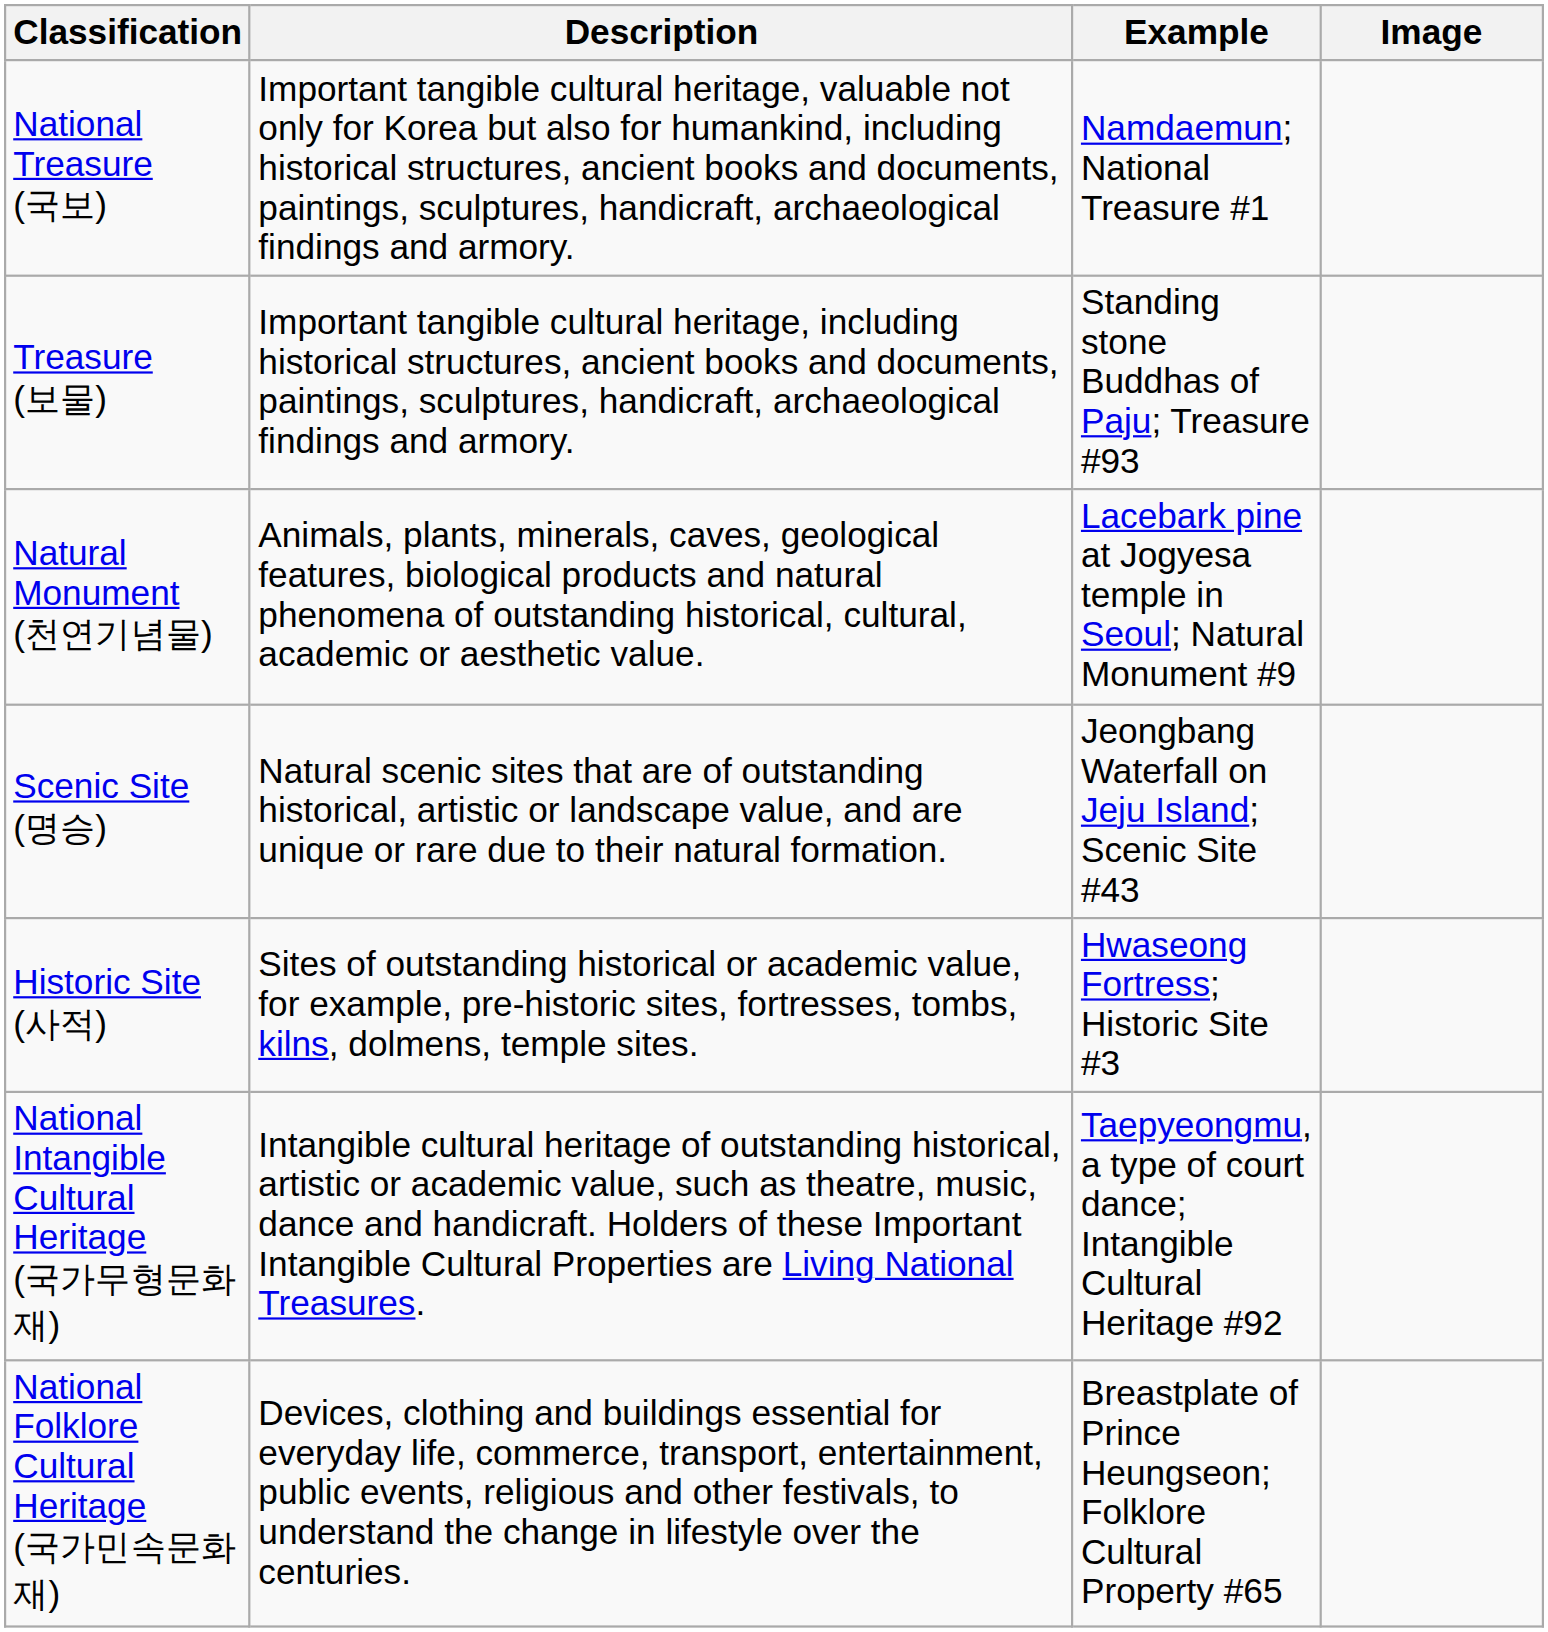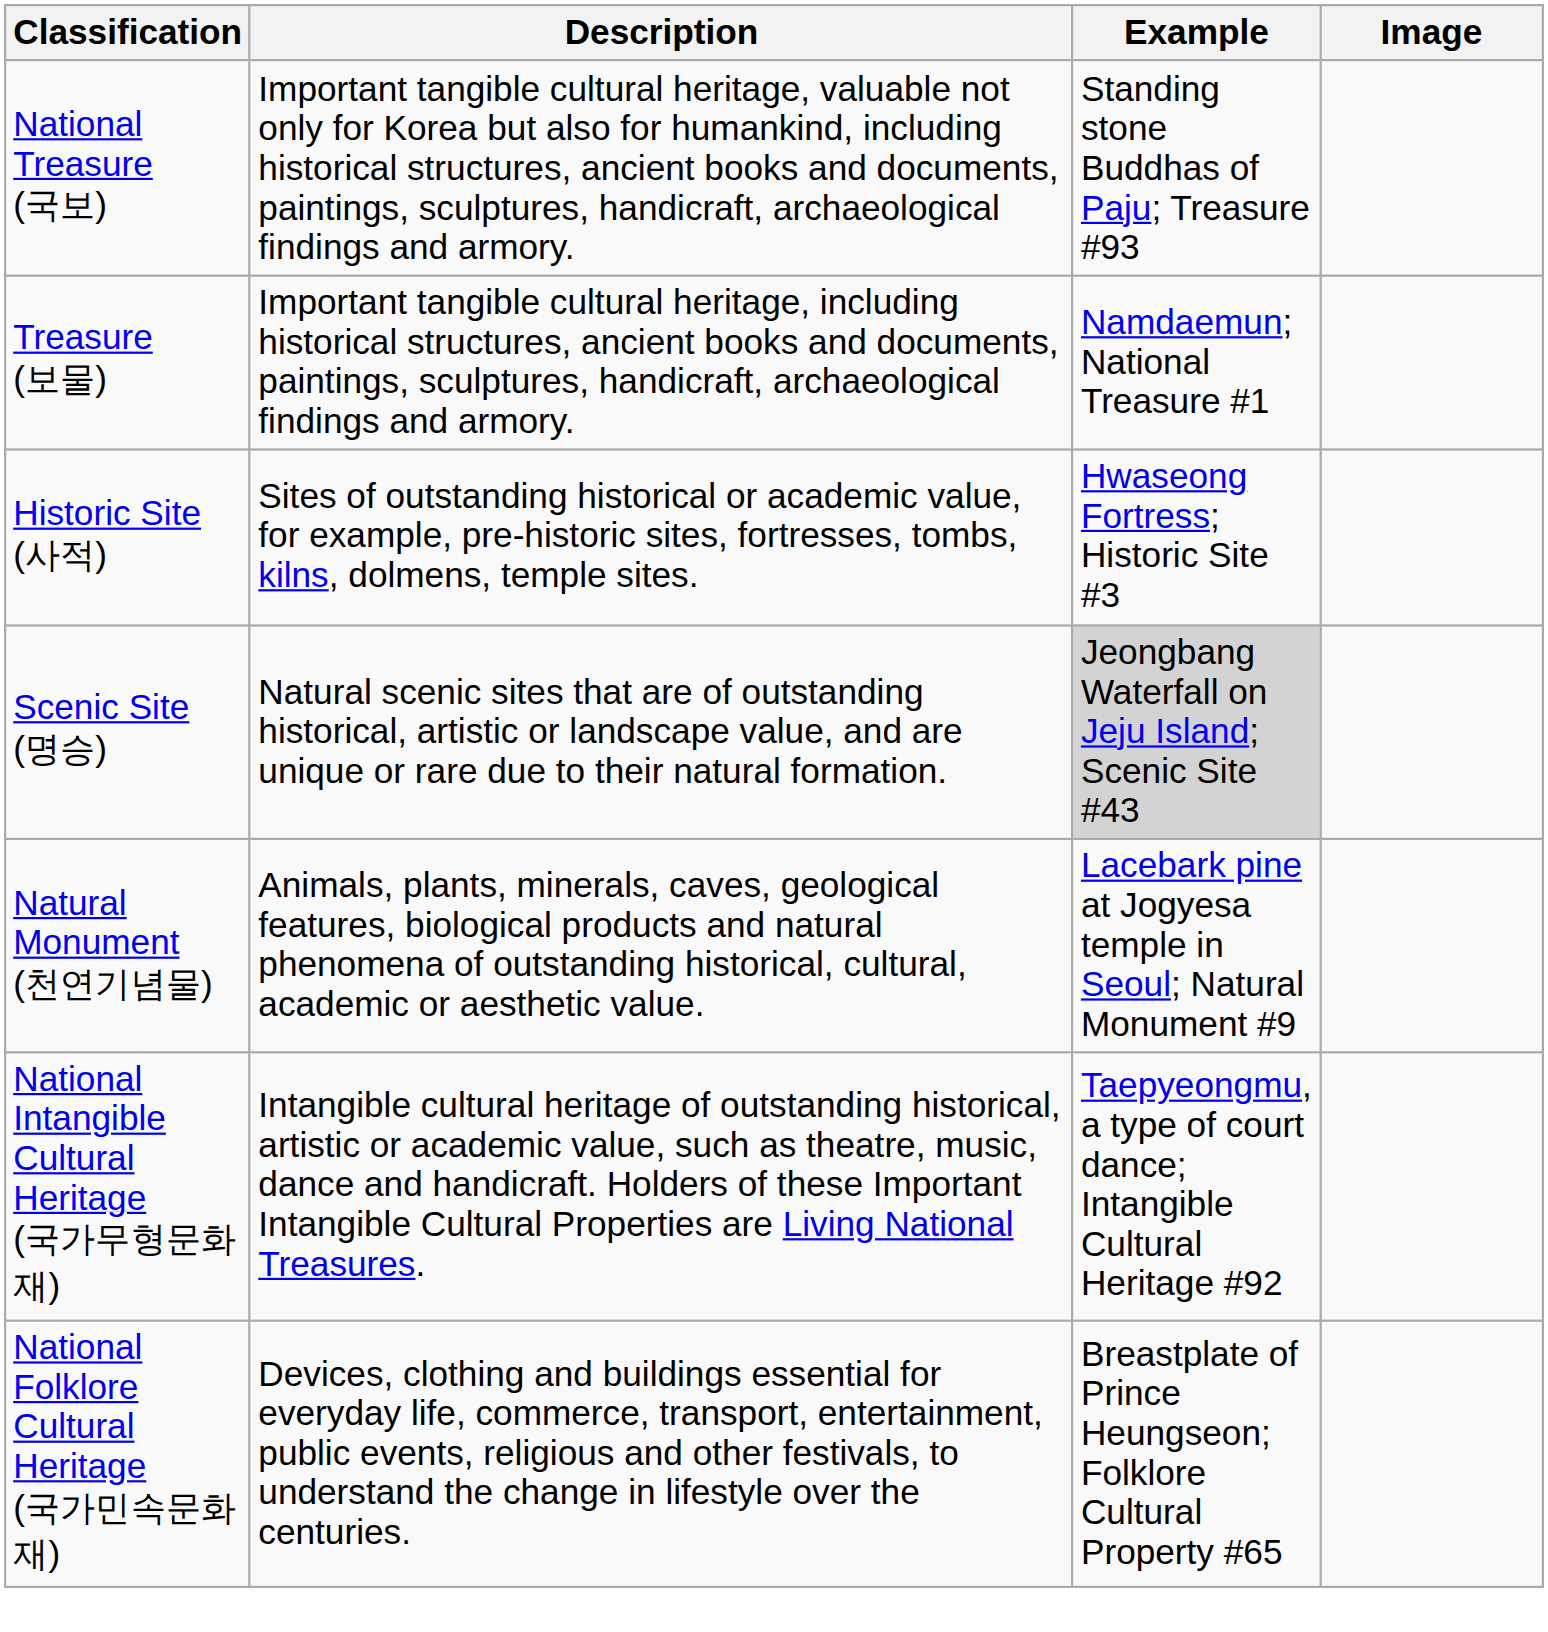 <table class="wikitable" width="700px">
 <tr>
 <th width="100px">Classification</th>
 <th width="400px">Description</th>
 <th width="100px">Example</th>
 <th width="100px">Image</th>
 </tr>
 <tr>
 <td><a href='#'>National Treasure</a><br>(국보)</td>
 <td>Important tangible cultural heritage, valuable not only for Korea but also for humankind, including historical structures, ancient books and documents, paintings, sculptures, handicraft, archaeological findings and armory.</td>
-<td><a href='#'>Namdaemun</a>; National Treasure #1</td>
+<td>Standing stone Buddhas of <a href='#'>Paju</a>; Treasure #93</td>
 <td></td>
 </tr>
 <tr>
 <td><a href='#'>Treasure</a><br>(보물)</td>
 <td>Important tangible cultural heritage, including historical structures, ancient books and documents, paintings, sculptures, handicraft, archaeological findings and armory.</td>
-<td>Standing stone Buddhas of <a href='#'>Paju</a>; Treasure #93</td>
+<td><a href='#'>Namdaemun</a>; National Treasure #1</td>
+<td></td>
+</tr>
+<tr>
+<td><a href='#'>Historic Site</a><br>(사적)</td>
+<td>Sites of outstanding historical or academic value, for example, pre-historic sites, fortresses, tombs, <a href='#'>kilns</a>, dolmens, temple sites.</td>
+<td><a href='#'>Hwaseong Fortress</a>;  Historic Site #3</td>
+<td></td>
+</tr>
+<tr>
+<td><a href='#'>Scenic Site</a><br>(명승)</td>
+<td>Natural scenic sites that are of outstanding historical, artistic or landscape value, and are unique or rare due to their natural formation.</td>
+<td style="background: lightgrey;">Jeongbang Waterfall on <a href='#'>Jeju Island</a>; Scenic Site #43</td>
 <td></td>
 </tr>
 <tr>
 <td><a href='#'>Natural Monument</a><br>(천연기념물)</td>
 <td>Animals, plants, minerals, caves, geological features, biological products and natural phenomena of outstanding historical, cultural, academic or aesthetic value.</td>
 <td><a href='#'>Lacebark pine</a> at Jogyesa temple in <a href='#'>Seoul</a>; Natural Monument #9</td>
-<td></td>
-</tr>
-<tr>
-<td><a href='#'>Scenic Site</a><br>(명승)</td>
-<td>Natural scenic sites that are of outstanding historical, artistic or landscape value, and are unique or rare due to their natural formation.</td>
-<td>Jeongbang Waterfall on <a href='#'>Jeju Island</a>; Scenic Site #43</td>
-<td></td>
-</tr>
-<tr>
-<td><a href='#'>Historic Site</a><br>(사적)</td>
-<td>Sites of outstanding historical or academic value, for example, pre-historic sites, fortresses, tombs, <a href='#'>kilns</a>, dolmens, temple sites.</td>
-<td><a href='#'>Hwaseong Fortress</a>;  Historic Site #3</td>
 <td></td>
 </tr>
 <tr>
 <td><a href='#'>National Intangible Cultural Heritage</a><br>(국가무형문화재)</td>
 <td>Intangible cultural heritage of outstanding historical, artistic or academic value, such as theatre, music, dance and handicraft. Holders of these Important Intangible Cultural Properties are <a href='#'>Living National Treasures</a>.</td>
 <td><a href='#'>Taepyeongmu</a>, a type of court dance; Intangible Cultural Heritage #92</td>
 <td></td>
 </tr>
 <tr>
 <td><a href='#'>National Folklore Cultural Heritage</a><br>(국가민속문화재)</td>
 <td>Devices, clothing and buildings essential for everyday life, commerce, transport, entertainment, public events, religious and other festivals, to understand the change in lifestyle over the centuries.</td>
 <td>Breastplate of Prince Heungseon; Folklore Cultural Property #65</td>
 <td></td>
 </tr>
 </table>
